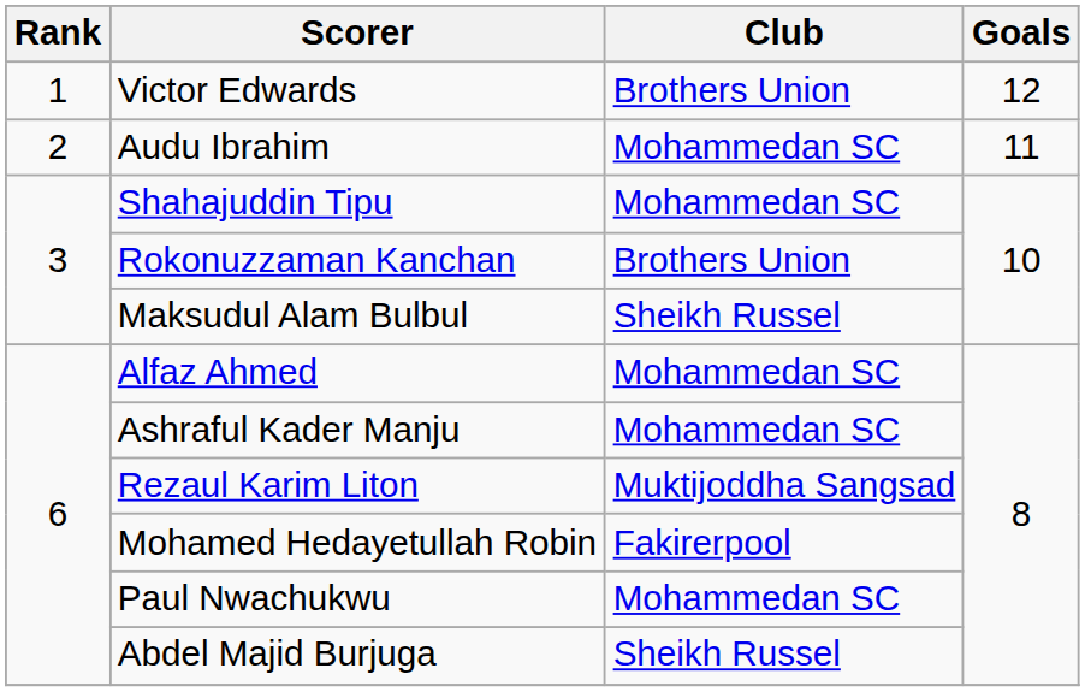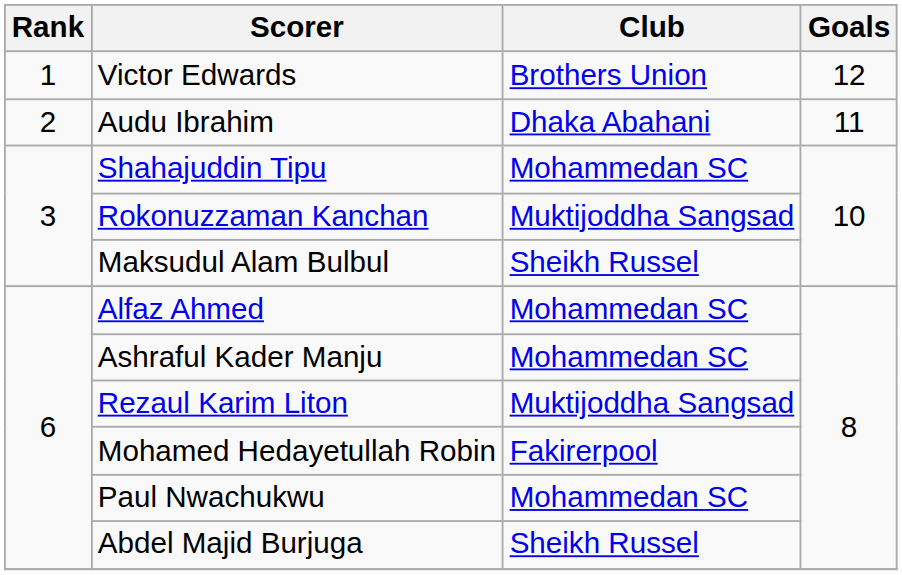 <table class="wikitable">
 <tr>
 <th>Rank</th>
 <th>Scorer</th>
 <th>Club</th>
 <th>Goals</th>
 </tr>
 <tr>
 <td align=center>1</td>
 <td> Victor Edwards</td>
 <td><a href='#'>Brothers Union</a></td>
 <td align=center>12</td>
 </tr>
 <tr>
 <td align=center>2</td>
 <td> Audu Ibrahim</td>
-<td><a href='#'>Mohammedan SC</a></td>
+<td><a href='#'>Dhaka Abahani</a></td>
 <td align=center>11</td>
 </tr>
 <tr>
 <td rowspan=3 align=center>3</td>
 <td> <a href='#'>Shahajuddin Tipu</a></td>
 <td><a href='#'>Mohammedan SC</a></td>
 <td rowspan=3 align=center>10</td>
 </tr>
 <tr>
 <td> <a href='#'>Rokonuzzaman Kanchan</a></td>
-<td><a href='#'>Brothers Union</a></td>
+<td><a href='#'>Muktijoddha Sangsad</a></td>
 </tr>
 <tr>
 <td> Maksudul Alam Bulbul</td>
 <td><a href='#'>Sheikh Russel</a></td>
 </tr>
 <tr>
 <td rowspan=6 align=center>6</td>
 <td> <a href='#'>Alfaz Ahmed</a></td>
 <td><a href='#'>Mohammedan SC</a></td>
 <td rowspan=6 align=center>8</td>
 </tr>
 <tr>
 <td> Ashraful Kader Manju</td>
 <td><a href='#'>Mohammedan SC</a></td>
 </tr>
 <tr>
 <td> <a href='#'>Rezaul Karim Liton</a></td>
 <td><a href='#'>Muktijoddha Sangsad</a></td>
 </tr>
 <tr>
 <td> Mohamed Hedayetullah Robin</td>
 <td><a href='#'>Fakirerpool</a></td>
 </tr>
 <tr>
 <td> Paul Nwachukwu</td>
 <td><a href='#'>Mohammedan SC</a></td>
 </tr>
 <tr>
 <td> Abdel Majid Burjuga</td>
 <td><a href='#'>Sheikh Russel</a></td>
 </tr>
 <tr>
 </tr>
 </table>
